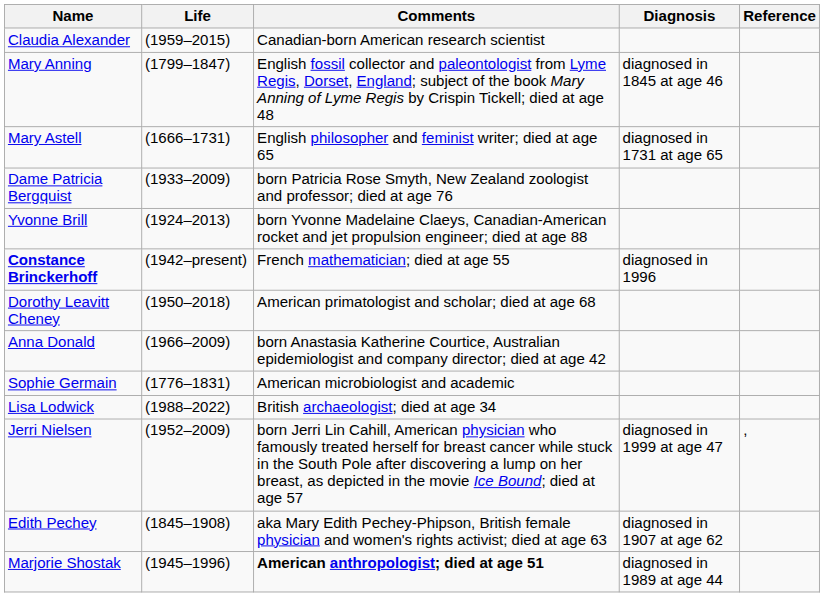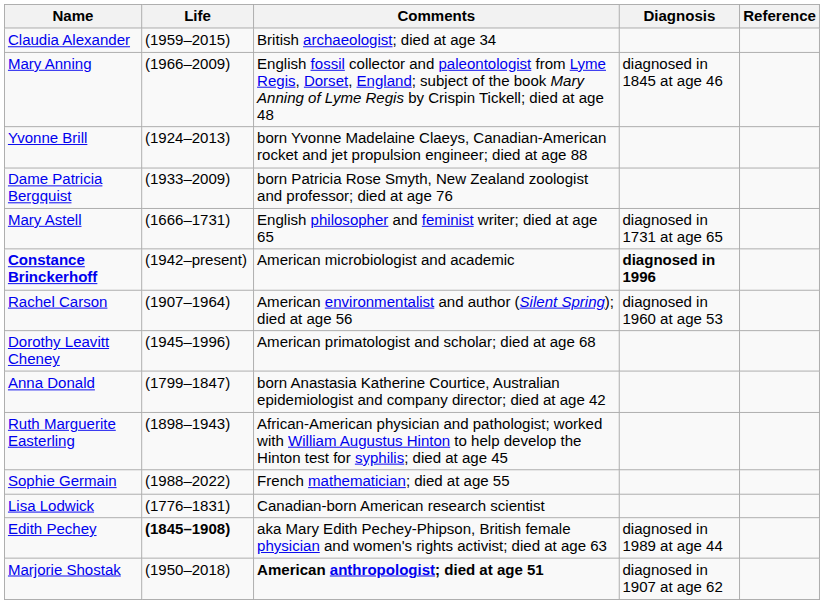 <table class=wikitable>
 <tr>
 <th style="width:17%;">Name</th>
 <th style="width:14%;">Life</th>
 <th style="width:46%;">Comments</th>
 <th style="width:15%;">Diagnosis</th>
 <th style="width:8%;">Reference</th>
 </tr>
 <tr valign="top">
 <td><a href='#'>Claudia Alexander</a></td>
 <td>(1959–2015)</td>
-<td>Canadian-born American research scientist</td>
+<td>British <a href='#'>archaeologist</a>; died at age 34</td>
 <td></td>
 <td></td>
 </tr>
 <tr valign="top">
 <td><a href='#'>Mary Anning</a></td>
-<td>(1799–1847)</td>
+<td>(1966–2009)</td>
 <td>English <a href='#'>fossil</a> collector and <a href='#'>paleontologist</a> from <a href='#'>Lyme Regis</a>, <a href='#'>Dorset</a>, <a href='#'>England</a>; subject of the book <em>Mary Anning of Lyme Regis</em> by Crispin Tickell; died at age 48</td>
 <td>diagnosed in 1845 at age 46</td>
+<td></td>
+</tr>
+<tr valign="top">
+<td><a href='#'>Yvonne Brill</a></td>
+<td>(1924–2013)</td>
+<td>born Yvonne Madelaine Claeys, Canadian-American rocket and jet propulsion engineer; died at age 88</td>
+<td></td>
+<td></td>
+</tr>
+<tr valign="top">
+<td><a href='#'>Dame Patricia Bergquist</a></td>
+<td>(1933–2009)</td>
+<td>born Patricia Rose Smyth, New Zealand zoologist and professor; died at age 76</td>
+<td></td>
 <td></td>
 </tr>
 <tr valign="top">
 <td><a href='#'>Mary Astell</a></td>
 <td>(1666–1731)</td>
 <td>English <a href='#'>philosopher</a> and <a href='#'>feminist</a> writer; died at age 65</td>
 <td>diagnosed in 1731 at age 65</td>
 <td></td>
 </tr>
 <tr valign="top">
-<td><a href='#'>Dame Patricia Bergquist</a></td>
-<td>(1933–2009)</td>
-<td>born Patricia Rose Smyth, New Zealand zoologist and professor; died at age 76</td>
-<td></td>
+<td><strong><a href='#'>Constance Brinckerhoff</a></strong></td>
+<td>(1942–present)</td>
+<td>American microbiologist and academic</td>
+<td><strong>diagnosed in 1996</strong></td>
 <td></td>
 </tr>
 <tr valign="top">
-<td><a href='#'>Yvonne Brill</a></td>
-<td>(1924–2013)</td>
-<td>born Yvonne Madelaine Claeys, Canadian-American rocket and jet propulsion engineer; died at age 88</td>
-<td></td>
-<td></td>
-</tr>
-<tr valign="top">
-<td><strong><a href='#'>Constance Brinckerhoff</a></strong></td>
-<td>(1942–present)</td>
-<td>French <a href='#'>mathematician</a>; died at age 55</td>
-<td>diagnosed in 1996</td>
+<td><a href='#'>Rachel Carson</a></td>
+<td>(1907–1964)</td>
+<td>American <a href='#'>environmentalist</a> and author (<em><a href='#'>Silent Spring</a></em>); died at age 56</td>
+<td>diagnosed in 1960 at age 53</td>
 <td></td>
 </tr>
 <tr valign="top">
 <td><a href='#'>Dorothy Leavitt Cheney</a></td>
-<td>(1950–2018)</td>
+<td>(1945–1996)</td>
 <td>American primatologist and scholar; died at age 68</td>
 <td></td>
 <td></td>
 </tr>
 <tr valign="top">
 <td><a href='#'>Anna Donald</a></td>
-<td>(1966–2009)</td>
+<td>(1799–1847)</td>
 <td>born Anastasia Katherine Courtice, Australian epidemiologist and company director; died at age 42</td>
+<td></td>
+<td></td>
+</tr>
+<tr valign="top">
+<td><a href='#'>Ruth Marguerite Easterling</a></td>
+<td>(1898–1943)</td>
+<td>African-American physician and pathologist; worked with <a href='#'>William Augustus Hinton</a> to help develop the Hinton test for <a href='#'>syphilis</a>; died at age 45</td>
 <td></td>
 <td></td>
 </tr>
 <tr>
 <td><a href='#'>Sophie Germain</a></td>
-<td>(1776–1831)</td>
-<td>American microbiologist and academic</td>
+<td>(1988–2022)</td>
+<td>French <a href='#'>mathematician</a>; died at age 55</td>
 <td></td>
 <td></td>
 </tr>
 <tr valign="top">
 <td><a href='#'>Lisa Lodwick</a></td>
-<td>(1988–2022)</td>
-<td>British <a href='#'>archaeologist</a>; died at age 34</td>
+<td>(1776–1831)</td>
+<td>Canadian-born American research scientist</td>
 <td></td>
 <td></td>
 </tr>
 <tr valign="top">
-<td><a href='#'>Jerri Nielsen</a></td>
-<td>(1952–2009)</td>
-<td>born Jerri Lin Cahill, American <a href='#'>physician</a> who famously treated herself for breast cancer while stuck in the South Pole after discovering a lump on her breast, as depicted in the movie <em><a href='#'>Ice Bound</a></em>; died at age 57</td>
-<td>diagnosed in 1999 at age 47</td>
-<td>, </td>
-</tr>
-<tr valign="top">
 <td><a href='#'>Edith Pechey</a></td>
-<td>(1845–1908)</td>
+<td><strong>(1845–1908)</strong></td>
 <td>aka Mary Edith Pechey-Phipson, British female <a href='#'>physician</a> and women's rights activist; died at age 63</td>
-<td>diagnosed in 1907 at age 62</td>
+<td>diagnosed in 1989 at age 44</td>
 <td></td>
 </tr>
 <tr valign="top">
 <td><a href='#'>Marjorie Shostak</a></td>
-<td>(1945–1996)</td>
+<td>(1950–2018)</td>
 <td><strong>American <a href='#'>anthropologist</a>; died at age 51</strong></td>
-<td>diagnosed in 1989 at age 44</td>
+<td>diagnosed in 1907 at age 62</td>
 <td></td>
 </tr>
 </table>
